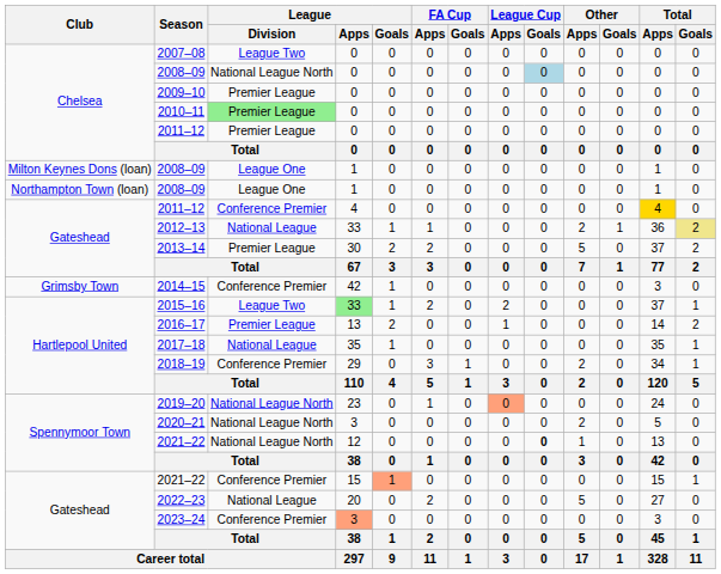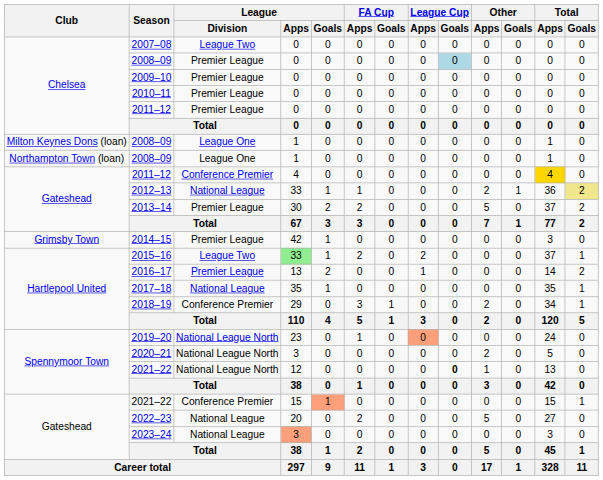 <table class="wikitable" style="text-align:center">
 <tr>
 <th rowspan="2">Club</th>
 <th rowspan="2">Season</th>
 <th colspan="3">League</th>
 <th colspan="2"><a href='#'>FA Cup</a></th>
 <th colspan="2"><a href='#'>League Cup</a></th>
 <th colspan="2">Other</th>
 <th colspan="2">Total</th>
 </tr>
 <tr>
 <th>Division</th>
 <th>Apps</th>
 <th>Goals</th>
 <th>Apps</th>
 <th>Goals</th>
 <th>Apps</th>
 <th>Goals</th>
 <th>Apps</th>
 <th>Goals</th>
 <th>Apps</th>
 <th>Goals</th>
 </tr>
 <tr>
 <td rowspan="6"><a href='#'>Chelsea</a></td>
 <td><a href='#'>2007–08</a></td>
 <td><a href='#'>League Two</a></td>
 <td>0</td>
 <td>0</td>
 <td>0</td>
 <td>0</td>
 <td>0</td>
 <td>0</td>
 <td>0</td>
 <td>0</td>
 <td>0</td>
 <td>0</td>
 </tr>
 <tr>
 <td><a href='#'>2008–09</a></td>
-<td>National League North</td>
+<td>Premier League</td>
 <td>0</td>
 <td>0</td>
 <td>0</td>
 <td>0</td>
 <td>0</td>
 <td style="background: lightblue;">0</td>
 <td>0</td>
 <td>0</td>
 <td>0</td>
 <td>0</td>
 </tr>
 <tr>
 <td><a href='#'>2009–10</a></td>
 <td>Premier League</td>
 <td>0</td>
 <td>0</td>
 <td>0</td>
 <td>0</td>
 <td>0</td>
 <td>0</td>
 <td>0</td>
 <td>0</td>
 <td>0</td>
 <td>0</td>
 </tr>
 <tr>
 <td><a href='#'>2010–11</a></td>
-<td style="background: lightgreen;">Premier League</td>
+<td>Premier League</td>
 <td>0</td>
 <td>0</td>
 <td>0</td>
 <td>0</td>
 <td>0</td>
 <td>0</td>
 <td>0</td>
 <td>0</td>
 <td>0</td>
 <td>0</td>
 </tr>
 <tr>
 <td><a href='#'>2011–12</a></td>
 <td>Premier League</td>
 <td>0</td>
 <td>0</td>
 <td>0</td>
 <td>0</td>
 <td>0</td>
 <td>0</td>
 <td>0</td>
 <td>0</td>
 <td>0</td>
 <td>0</td>
 </tr>
 <tr>
 <th colspan="2">Total</th>
 <th>0</th>
 <th>0</th>
 <th>0</th>
 <th>0</th>
 <th>0</th>
 <th>0</th>
 <th>0</th>
 <th>0</th>
 <th>0</th>
 <th>0</th>
 </tr>
 <tr>
 <td><a href='#'>Milton Keynes Dons</a> (loan)</td>
 <td><a href='#'>2008–09</a></td>
 <td><a href='#'>League One</a></td>
 <td>1</td>
 <td>0</td>
 <td>0</td>
 <td>0</td>
 <td>0</td>
 <td>0</td>
 <td>0</td>
 <td>0</td>
 <td>1</td>
 <td>0</td>
 </tr>
 <tr>
 <td><a href='#'>Northampton Town</a> (loan)</td>
 <td><a href='#'>2008–09</a></td>
 <td>League One</td>
 <td>1</td>
 <td>0</td>
 <td>0</td>
 <td>0</td>
 <td>0</td>
 <td>0</td>
 <td>0</td>
 <td>0</td>
 <td>1</td>
 <td>0</td>
 </tr>
 <tr>
 <td rowspan="4"><a href='#'>Gateshead</a></td>
 <td><a href='#'>2011–12</a></td>
 <td><a href='#'>Conference Premier</a></td>
 <td>4</td>
 <td>0</td>
 <td>0</td>
 <td>0</td>
 <td>0</td>
 <td>0</td>
 <td>0</td>
 <td>0</td>
 <td style="background: gold;">4</td>
 <td>0</td>
 </tr>
 <tr>
 <td><a href='#'>2012–13</a></td>
 <td><a href='#'>National League</a></td>
 <td>33</td>
 <td>1</td>
 <td>1</td>
 <td>0</td>
 <td>0</td>
 <td>0</td>
 <td>2</td>
 <td>1</td>
 <td>36</td>
 <td style="background: khaki;">2</td>
 </tr>
 <tr>
 <td><a href='#'>2013–14</a></td>
 <td>Premier League</td>
 <td>30</td>
 <td>2</td>
 <td>2</td>
 <td>0</td>
 <td>0</td>
 <td>0</td>
 <td>5</td>
 <td>0</td>
 <td>37</td>
 <td>2</td>
 </tr>
 <tr>
 <th colspan="2">Total</th>
 <th>67</th>
 <th>3</th>
 <th>3</th>
 <th>0</th>
 <th>0</th>
 <th>0</th>
 <th>7</th>
 <th>1</th>
 <th>77</th>
 <th>2</th>
 </tr>
 <tr>
 <td><a href='#'>Grimsby Town</a></td>
 <td><a href='#'>2014–15</a></td>
-<td>Conference Premier</td>
+<td>Premier League</td>
 <td>42</td>
 <td>1</td>
 <td>0</td>
 <td>0</td>
 <td>0</td>
 <td>0</td>
 <td>0</td>
 <td>0</td>
 <td>3</td>
 <td>0</td>
 </tr>
 <tr>
 <td rowspan="5"><a href='#'>Hartlepool United</a></td>
 <td><a href='#'>2015–16</a></td>
 <td><a href='#'>League Two</a></td>
 <td style="background: lightgreen;">33</td>
 <td>1</td>
 <td>2</td>
 <td>0</td>
 <td>2</td>
 <td>0</td>
 <td>0</td>
 <td>0</td>
 <td>37</td>
 <td>1</td>
 </tr>
 <tr>
 <td><a href='#'>2016–17</a></td>
 <td><a href='#'>Premier League</a></td>
 <td>13</td>
 <td>2</td>
 <td>0</td>
 <td>0</td>
 <td>1</td>
 <td>0</td>
 <td>0</td>
 <td>0</td>
 <td>14</td>
 <td>2</td>
 </tr>
 <tr>
 <td><a href='#'>2017–18</a></td>
 <td><a href='#'>National League</a></td>
 <td>35</td>
 <td>1</td>
 <td>0</td>
 <td>0</td>
 <td>0</td>
 <td>0</td>
 <td>0</td>
 <td>0</td>
 <td>35</td>
 <td>1</td>
 </tr>
 <tr>
 <td><a href='#'>2018–19</a></td>
 <td>Conference Premier</td>
 <td>29</td>
 <td>0</td>
 <td>3</td>
 <td>1</td>
 <td>0</td>
 <td>0</td>
 <td>2</td>
 <td>0</td>
 <td>34</td>
 <td>1</td>
 </tr>
 <tr>
 <th colspan="2">Total</th>
 <th>110</th>
 <th>4</th>
 <th>5</th>
 <th>1</th>
 <th>3</th>
 <th>0</th>
 <th>2</th>
 <th>0</th>
 <th>120</th>
 <th>5</th>
 </tr>
 <tr>
 <td rowspan="4"><a href='#'>Spennymoor Town</a></td>
 <td><a href='#'>2019–20</a></td>
 <td><a href='#'>National League North</a></td>
 <td>23</td>
 <td>0</td>
 <td>1</td>
 <td>0</td>
 <td style="background: lightsalmon;">0</td>
 <td>0</td>
 <td>0</td>
 <td>0</td>
 <td>24</td>
 <td>0</td>
 </tr>
 <tr>
 <td><a href='#'>2020–21</a></td>
 <td>National League North</td>
 <td>3</td>
 <td>0</td>
 <td>0</td>
 <td>0</td>
 <td>0</td>
 <td>0</td>
 <td>2</td>
 <td>0</td>
 <td>5</td>
 <td>0</td>
 </tr>
 <tr>
 <td><a href='#'>2021–22</a></td>
 <td>National League North</td>
 <td>12</td>
 <td>0</td>
 <td>0</td>
 <td>0</td>
 <td>0</td>
 <td><strong>0</strong></td>
 <td>1</td>
 <td>0</td>
 <td>13</td>
 <td>0</td>
 </tr>
 <tr>
 <th colspan="2">Total</th>
 <th>38</th>
 <th>0</th>
 <th>1</th>
 <th>0</th>
 <th>0</th>
 <th>0</th>
 <th>3</th>
 <th>0</th>
 <th>42</th>
 <th>0</th>
 </tr>
 <tr>
 <td rowspan="4">Gateshead</td>
 <td>2021–22</td>
 <td>Conference Premier</td>
 <td>15</td>
 <td style="background: lightsalmon;">1</td>
 <td>0</td>
 <td>0</td>
 <td>0</td>
 <td>0</td>
 <td>0</td>
 <td>0</td>
 <td>15</td>
 <td>1</td>
 </tr>
 <tr>
 <td><a href='#'>2022–23</a></td>
 <td>National League</td>
 <td>20</td>
 <td>0</td>
 <td>2</td>
 <td>0</td>
 <td>0</td>
 <td>0</td>
 <td>5</td>
 <td>0</td>
 <td>27</td>
 <td>0</td>
 </tr>
 <tr>
 <td><a href='#'>2023–24</a></td>
-<td>Conference Premier</td>
+<td>National League</td>
 <td style="background: lightsalmon;">3</td>
 <td>0</td>
 <td>0</td>
 <td>0</td>
 <td>0</td>
 <td>0</td>
 <td>0</td>
 <td>0</td>
 <td>3</td>
 <td>0</td>
 </tr>
 <tr>
 <th colspan="2">Total</th>
 <th>38</th>
 <th>1</th>
 <th>2</th>
 <th>0</th>
 <th>0</th>
 <th>0</th>
 <th>5</th>
 <th>0</th>
 <th>45</th>
 <th>1</th>
 </tr>
 <tr>
 <th colspan="3">Career total</th>
 <th>297</th>
 <th>9</th>
 <th>11</th>
 <th>1</th>
 <th>3</th>
 <th>0</th>
 <th>17</th>
 <th>1</th>
 <th>328</th>
 <th>11</th>
 </tr>
 </table>
